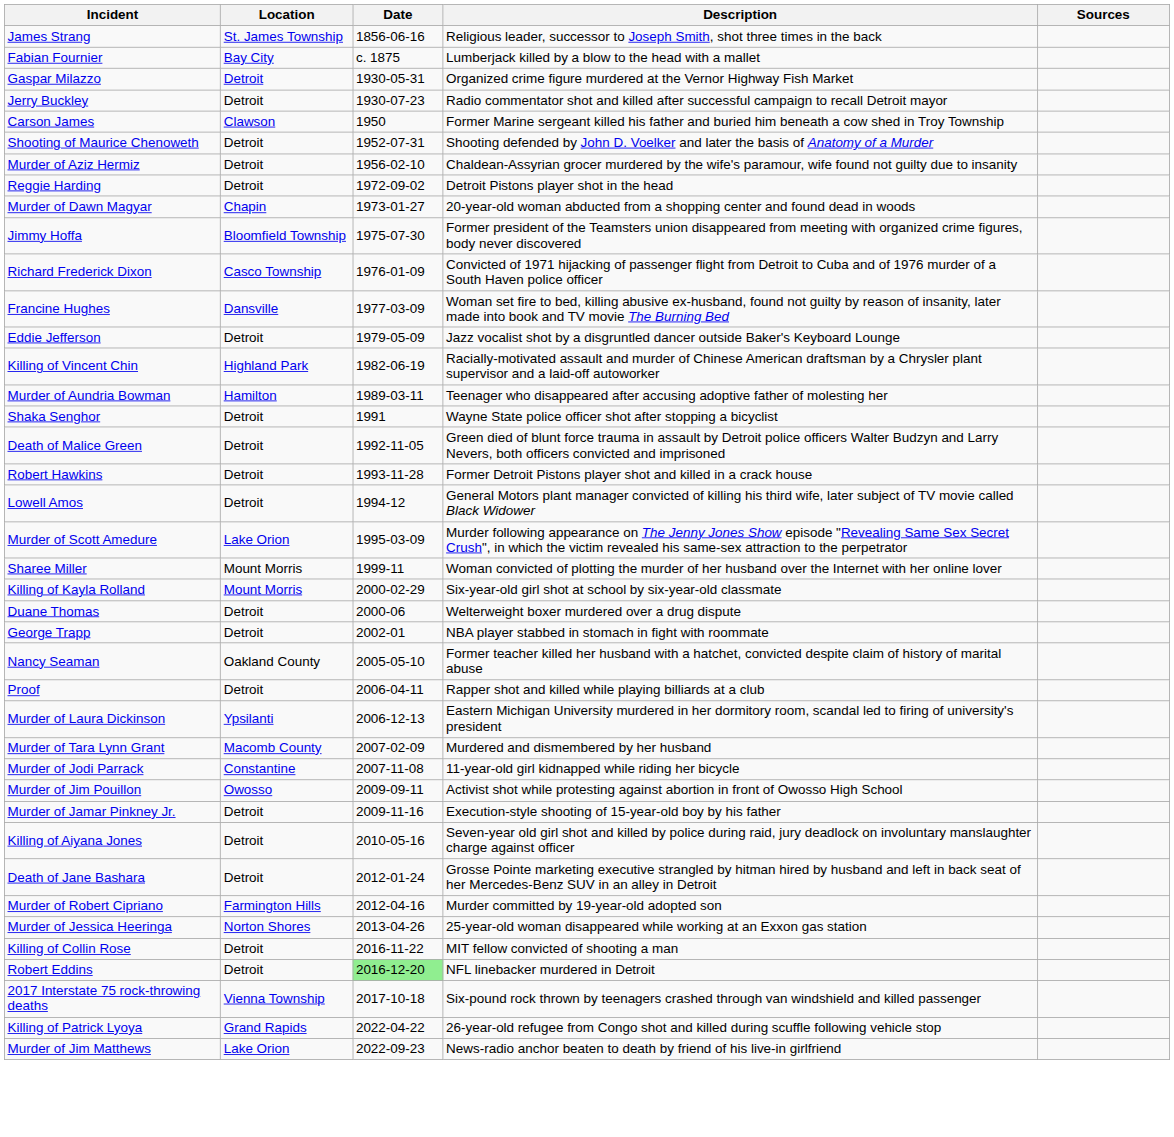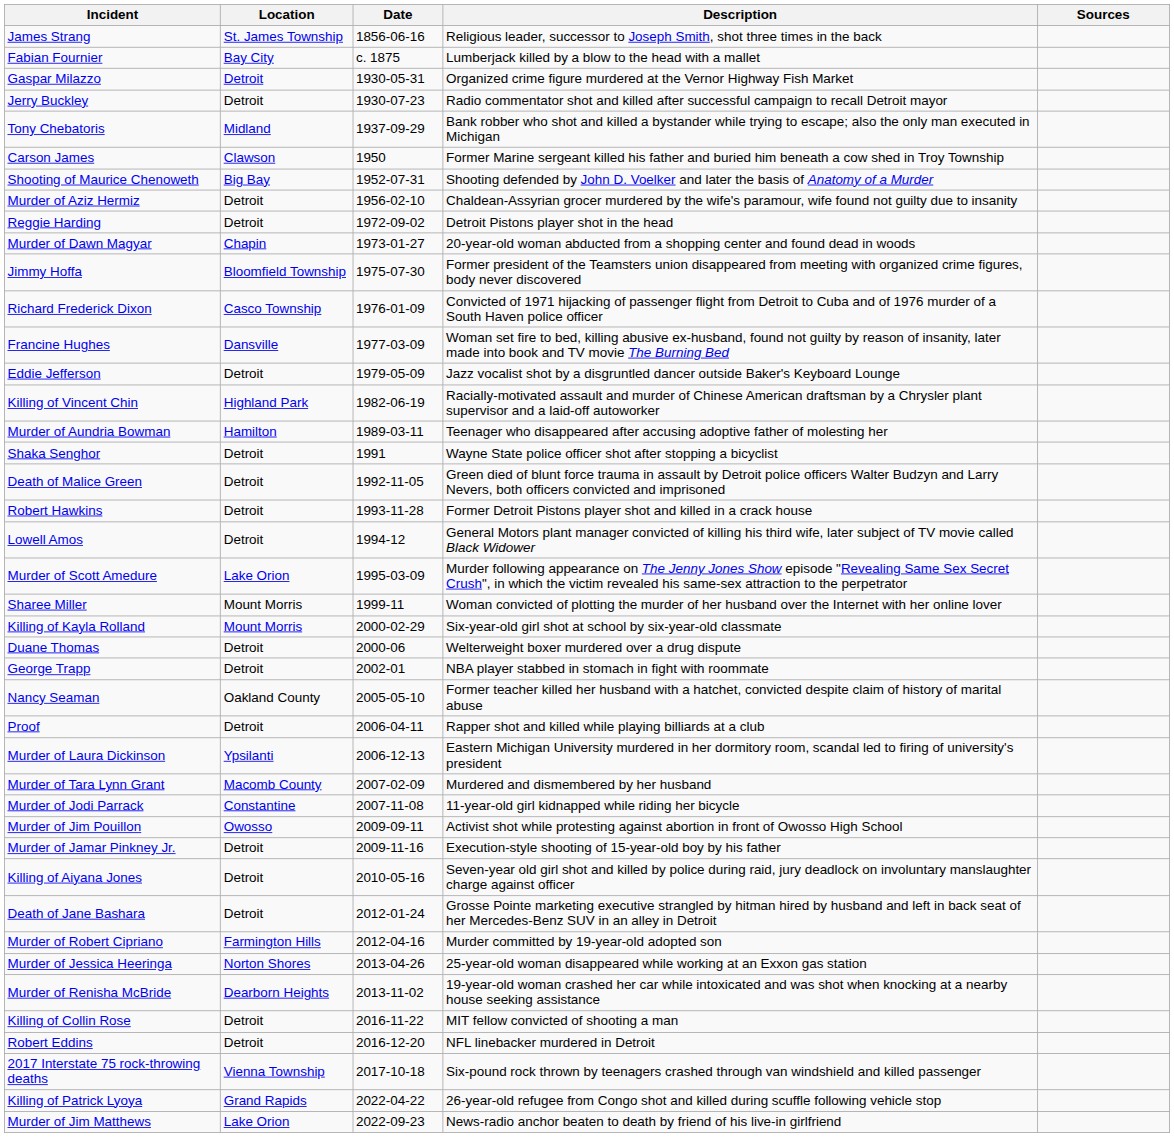 <table class="wikitable sortable">
 <tr>
 <th width="250">Incident</th>
 <th width="150">Location</th>
 <th width="100">Date</th>
 <th width="700">Description</th>
 <th width="150">Sources</th>
 </tr>
 <tr>
 <td><a href='#'>James Strang</a></td>
 <td><a href='#'>St. James Township</a></td>
 <td>1856-06-16</td>
 <td>Religious leader, successor to <a href='#'>Joseph Smith</a>, shot three times in the back</td>
 <td></td>
 </tr>
 <tr>
 <td><a href='#'>Fabian Fournier</a></td>
 <td><a href='#'>Bay City</a></td>
 <td>c. 1875</td>
 <td>Lumberjack killed by a blow to the head with a mallet</td>
 <td></td>
 </tr>
 <tr>
 <td><a href='#'>Gaspar Milazzo</a></td>
 <td><a href='#'>Detroit</a></td>
 <td>1930-05-31</td>
 <td>Organized crime figure murdered at the Vernor Highway Fish Market</td>
 </tr>
 <tr>
 <td><a href='#'>Jerry Buckley</a></td>
 <td>Detroit</td>
 <td>1930-07-23</td>
 <td>Radio commentator shot and killed after successful campaign to recall Detroit mayor</td>
 <td></td>
 </tr>
 <tr>
+<td><a href='#'>Tony Chebatoris</a></td>
+<td><a href='#'>Midland</a></td>
+<td>1937-09-29</td>
+<td>Bank robber who shot and killed a bystander while trying to escape; also the only man executed in Michigan</td>
+<td></td>
+</tr>
+<tr>
 <td><a href='#'>Carson James</a></td>
 <td><a href='#'>Clawson</a></td>
 <td>1950</td>
 <td>Former Marine sergeant killed his father and buried him beneath a cow shed in Troy Township</td>
 <td></td>
 </tr>
 <tr>
 <td><a href='#'>Shooting of Maurice Chenoweth</a></td>
-<td>Detroit</td>
+<td><a href='#'>Big Bay</a></td>
 <td>1952-07-31</td>
 <td>Shooting defended by <a href='#'>John D. Voelker</a> and later the basis of <em><a href='#'>Anatomy of a Murder</a></em></td>
 <td></td>
 </tr>
 <tr>
 <td><a href='#'>Murder of Aziz Hermiz</a></td>
 <td>Detroit</td>
 <td>1956-02-10</td>
 <td>Chaldean-Assyrian grocer murdered by the wife's paramour, wife found not guilty due to insanity</td>
 <td></td>
 </tr>
 <tr>
 <td><a href='#'>Reggie Harding</a></td>
 <td>Detroit</td>
 <td>1972-09-02</td>
 <td>Detroit Pistons player shot in the head</td>
 <td></td>
 </tr>
 <tr>
 <td><a href='#'>Murder of Dawn Magyar</a></td>
 <td><a href='#'>Chapin</a></td>
 <td>1973-01-27</td>
 <td>20-year-old woman abducted from a shopping center and found dead in woods</td>
 <td></td>
 </tr>
 <tr>
 <td><a href='#'>Jimmy Hoffa</a></td>
 <td><a href='#'>Bloomfield Township</a></td>
 <td>1975-07-30</td>
 <td>Former president of the Teamsters union disappeared from meeting with organized crime figures, body never discovered</td>
 <td></td>
 </tr>
 <tr>
 <td><a href='#'>Richard Frederick Dixon</a></td>
 <td><a href='#'>Casco Township</a></td>
 <td>1976-01-09</td>
 <td>Convicted of 1971 hijacking of passenger flight from Detroit to Cuba and of 1976 murder of a South Haven police officer</td>
 <td></td>
 </tr>
 <tr>
 <td><a href='#'>Francine Hughes</a></td>
 <td><a href='#'>Dansville</a></td>
 <td>1977-03-09</td>
 <td>Woman set fire to bed, killing abusive ex-husband, found not guilty by reason of insanity, later made into book and TV movie <em><a href='#'>The Burning Bed</a></em></td>
 <td></td>
 </tr>
 <tr>
 <td><a href='#'>Eddie Jefferson</a></td>
 <td>Detroit</td>
 <td>1979-05-09</td>
 <td>Jazz vocalist shot by a disgruntled dancer outside Baker's Keyboard Lounge</td>
 <td></td>
 </tr>
 <tr>
 <td><a href='#'>Killing of Vincent Chin</a></td>
 <td><a href='#'>Highland Park</a></td>
 <td>1982-06-19</td>
 <td>Racially-motivated assault and murder of Chinese American draftsman by a Chrysler plant supervisor and a laid-off autoworker</td>
 <td></td>
 </tr>
 <tr>
 <td><a href='#'>Murder of Aundria Bowman</a></td>
 <td><a href='#'>Hamilton</a></td>
 <td>1989-03-11</td>
 <td>Teenager who disappeared after accusing adoptive father of molesting her</td>
 <td></td>
 </tr>
 <tr>
 <td><a href='#'>Shaka Senghor</a></td>
 <td>Detroit</td>
 <td>1991</td>
 <td>Wayne State police officer shot after stopping a bicyclist</td>
 <td></td>
 </tr>
 <tr>
 <td><a href='#'>Death of Malice Green</a></td>
 <td>Detroit</td>
 <td>1992-11-05</td>
 <td>Green died of blunt force trauma in assault by Detroit police officers Walter Budzyn and Larry Nevers, both officers convicted and imprisoned</td>
 <td></td>
 </tr>
 <tr>
 <td><a href='#'>Robert Hawkins</a></td>
 <td>Detroit</td>
 <td>1993-11-28</td>
 <td>Former Detroit Pistons player shot and killed in a crack house</td>
 <td></td>
 </tr>
 <tr>
 <td><a href='#'>Lowell Amos</a></td>
 <td>Detroit</td>
 <td>1994-12</td>
 <td>General Motors plant manager convicted of killing his third wife, later subject of TV movie called <em>Black Widower</em></td>
 <td></td>
 </tr>
 <tr>
 <td><a href='#'>Murder of Scott Amedure</a></td>
 <td><a href='#'>Lake Orion</a></td>
 <td>1995-03-09</td>
 <td>Murder following appearance on <em><a href='#'>The Jenny Jones Show</a></em> episode "<a href='#'>Revealing Same Sex Secret Crush</a>", in which the victim revealed his same-sex attraction to the perpetrator</td>
 <td></td>
 </tr>
 <tr>
 <td><a href='#'>Sharee Miller</a></td>
 <td>Mount Morris</td>
 <td>1999-11</td>
 <td>Woman convicted of plotting the murder of her husband over the Internet with her online lover</td>
 <td></td>
 </tr>
 <tr>
 <td><a href='#'>Killing of Kayla Rolland</a></td>
 <td><a href='#'>Mount Morris</a></td>
 <td>2000-02-29</td>
 <td>Six-year-old girl shot at school by six-year-old classmate</td>
 <td></td>
 </tr>
 <tr>
 <td><a href='#'>Duane Thomas</a></td>
 <td>Detroit</td>
 <td>2000-06</td>
 <td>Welterweight boxer murdered over a drug dispute</td>
 <td></td>
 </tr>
 <tr>
 <td><a href='#'>George Trapp</a></td>
 <td>Detroit</td>
 <td>2002-01</td>
 <td>NBA player stabbed in stomach in fight with roommate</td>
 <td></td>
 </tr>
 <tr>
 <td><a href='#'>Nancy Seaman</a></td>
 <td>Oakland County</td>
 <td>2005-05-10</td>
 <td>Former teacher killed her husband with a hatchet, convicted despite claim of history of marital abuse</td>
 <td></td>
 </tr>
 <tr>
 <td><a href='#'>Proof</a></td>
 <td>Detroit</td>
 <td>2006-04-11</td>
 <td>Rapper shot and killed while playing billiards at a club</td>
 <td></td>
 </tr>
 <tr>
 <td><a href='#'>Murder of Laura Dickinson</a></td>
 <td><a href='#'>Ypsilanti</a></td>
 <td>2006-12-13</td>
 <td>Eastern Michigan University murdered in her dormitory room, scandal led to firing of university's president</td>
 <td></td>
 </tr>
 <tr>
 <td><a href='#'>Murder of Tara Lynn Grant</a></td>
 <td><a href='#'>Macomb County</a></td>
 <td>2007-02-09</td>
 <td>Murdered and dismembered by her husband</td>
 <td></td>
 </tr>
 <tr>
 <td><a href='#'>Murder of Jodi Parrack</a></td>
 <td><a href='#'>Constantine</a></td>
 <td>2007-11-08</td>
 <td>11-year-old girl kidnapped while riding her bicycle</td>
 <td></td>
 </tr>
 <tr>
 <td><a href='#'>Murder of Jim Pouillon</a></td>
 <td><a href='#'>Owosso</a></td>
 <td>2009-09-11</td>
 <td>Activist shot while protesting against abortion in front of Owosso High School</td>
 <td></td>
 </tr>
 <tr>
 <td><a href='#'>Murder of Jamar Pinkney Jr.</a></td>
 <td>Detroit</td>
 <td>2009-11-16</td>
 <td>Execution-style shooting of 15-year-old boy by his father</td>
 <td></td>
 </tr>
 <tr>
 <td><a href='#'>Killing of Aiyana Jones</a></td>
 <td>Detroit</td>
 <td>2010-05-16</td>
 <td>Seven-year old girl shot and killed by police during raid, jury deadlock on involuntary manslaughter charge against officer</td>
 <td></td>
 </tr>
 <tr>
 <td><a href='#'>Death of Jane Bashara</a></td>
 <td>Detroit</td>
 <td>2012-01-24</td>
 <td>Grosse Pointe marketing executive strangled by hitman hired by husband and left in back seat of her Mercedes-Benz SUV in an alley in Detroit</td>
 <td></td>
 </tr>
 <tr>
 <td><a href='#'>Murder of Robert Cipriano</a></td>
 <td><a href='#'>Farmington Hills</a></td>
 <td>2012-04-16</td>
 <td>Murder committed by 19-year-old adopted son</td>
 <td></td>
 </tr>
 <tr>
 <td><a href='#'>Murder of Jessica Heeringa</a></td>
 <td><a href='#'>Norton Shores</a></td>
 <td>2013-04-26</td>
 <td>25-year-old woman disappeared while working at an Exxon gas station</td>
 <td></td>
 </tr>
 <tr>
+<td><a href='#'>Murder of Renisha McBride</a></td>
+<td><a href='#'>Dearborn Heights</a></td>
+<td>2013-11-02</td>
+<td>19-year-old woman crashed her car while intoxicated and was shot when knocking at a nearby house seeking assistance</td>
+<td></td>
+</tr>
+<tr>
 <td><a href='#'>Killing of Collin Rose</a></td>
 <td>Detroit</td>
 <td>2016-11-22</td>
 <td>MIT fellow convicted of shooting a man</td>
 <td></td>
 </tr>
 <tr>
 <td><a href='#'>Robert Eddins</a></td>
 <td>Detroit</td>
-<td style="background: lightgreen;">2016-12-20</td>
+<td>2016-12-20</td>
 <td>NFL linebacker murdered in Detroit</td>
 <td></td>
 </tr>
 <tr>
 <td><a href='#'>2017 Interstate 75 rock-throwing deaths</a></td>
 <td><a href='#'>Vienna Township</a></td>
 <td>2017-10-18</td>
 <td>Six-pound rock thrown by teenagers crashed through van windshield and killed passenger</td>
 <td></td>
 </tr>
 <tr>
 <td><a href='#'>Killing of Patrick Lyoya</a></td>
 <td><a href='#'>Grand Rapids</a></td>
 <td>2022-04-22</td>
 <td>26-year-old refugee from Congo shot and killed during scuffle following vehicle stop</td>
 <td></td>
 </tr>
 <tr>
 <td><a href='#'>Murder of Jim Matthews</a></td>
 <td><a href='#'>Lake Orion</a></td>
 <td>2022-09-23</td>
 <td>News-radio anchor beaten to death by friend of his live-in girlfriend</td>
 <td></td>
 </tr>
 </table>
